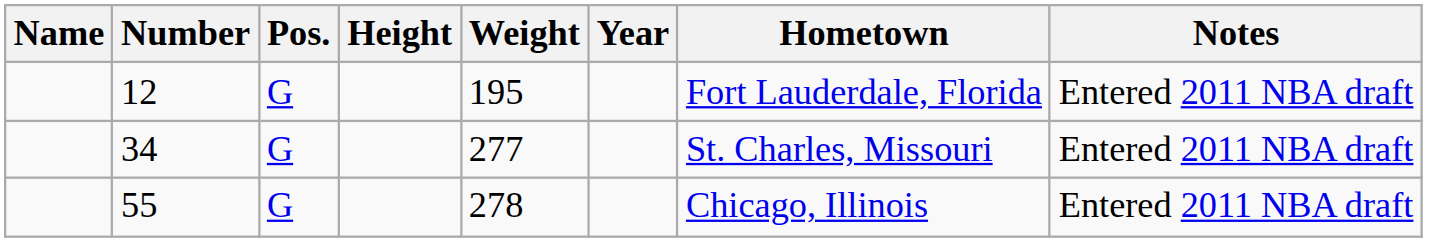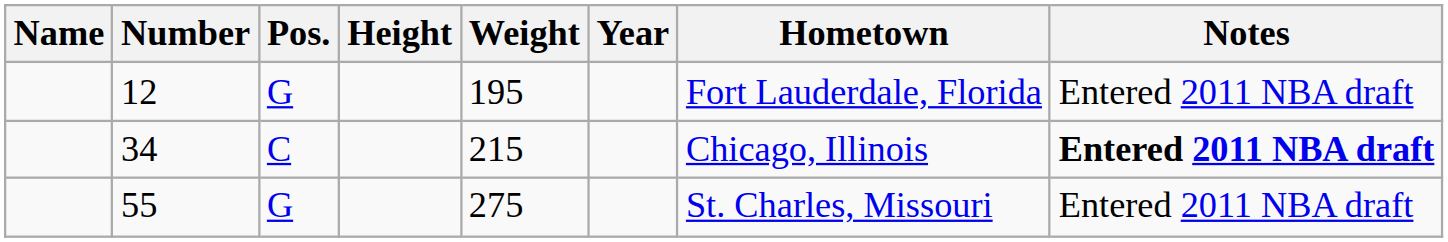 <table class="wikitable sortable" border="1">
 <tr>
 <th>Name</th>
 <th>Number</th>
 <th>Pos.</th>
 <th>Height</th>
 <th>Weight</th>
 <th>Year</th>
 <th>Hometown</th>
 <th class="unsortable">Notes</th>
 </tr>
 <tr>
 <td></td>
 <td>12</td>
 <td><a href='#'>G</a></td>
 <td></td>
 <td>195</td>
 <td></td>
 <td><a href='#'>Fort Lauderdale, Florida</a></td>
 <td>Entered <a href='#'>2011 NBA draft</a></td>
 </tr>
 <tr>
 <td></td>
 <td>34</td>
-<td><a href='#'>G</a></td>
+<td><a href='#'>C</a></td>
 <td></td>
-<td>277</td>
+<td>215</td>
 <td></td>
-<td><a href='#'>St. Charles, Missouri</a></td>
-<td>Entered <a href='#'>2011 NBA draft</a></td>
+<td><a href='#'>Chicago, Illinois</a></td>
+<td><strong>Entered <a href='#'>2011 NBA draft</a></strong></td>
 </tr>
 <tr>
 <td></td>
 <td>55</td>
 <td><a href='#'>G</a></td>
 <td></td>
-<td>278</td>
+<td>275</td>
 <td></td>
-<td><a href='#'>Chicago, Illinois</a></td>
+<td><a href='#'>St. Charles, Missouri</a></td>
 <td>Entered <a href='#'>2011 NBA draft</a></td>
 </tr>
 </table>
